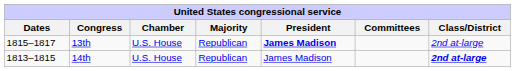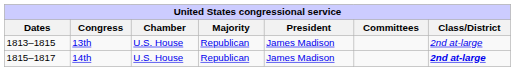 <table class=wikitable style="width: 94%" style="text-align: center;" align="center">
 <tr bgcolor=#cccccc>
 <th colspan=8 style="background: #ccccff;">United States congressional service</th>
 </tr>
 <tr>
 <th>Dates</th>
 <th>Congress</th>
 <th>Chamber</th>
 <th>Majority</th>
 <th>President</th>
 <th>Committees</th>
 <th>Class/District</th>
 </tr>
 <tr>
-<td>1815–1817</td>
+<td>1813–1815</td>
 <td><a href='#'>13th</a></td>
 <td><a href='#'>U.S. House</a></td>
 <td><a href='#'>Republican</a></td>
-<td><strong><a href='#'>James Madison</a></strong></td>
+<td><a href='#'>James Madison</a></td>
 <td></td>
 <td><a href='#'><em>2nd at-large</em></a></td>
 </tr>
 <tr>
-<td>1813–1815</td>
+<td>1815–1817</td>
 <td><a href='#'>14th</a></td>
 <td><a href='#'>U.S. House</a></td>
 <td><a href='#'>Republican</a></td>
 <td><a href='#'>James Madison</a></td>
 <td></td>
 <td><strong><a href='#'><em>2nd at-large</em></a></strong></td>
 </tr>
 </table>
